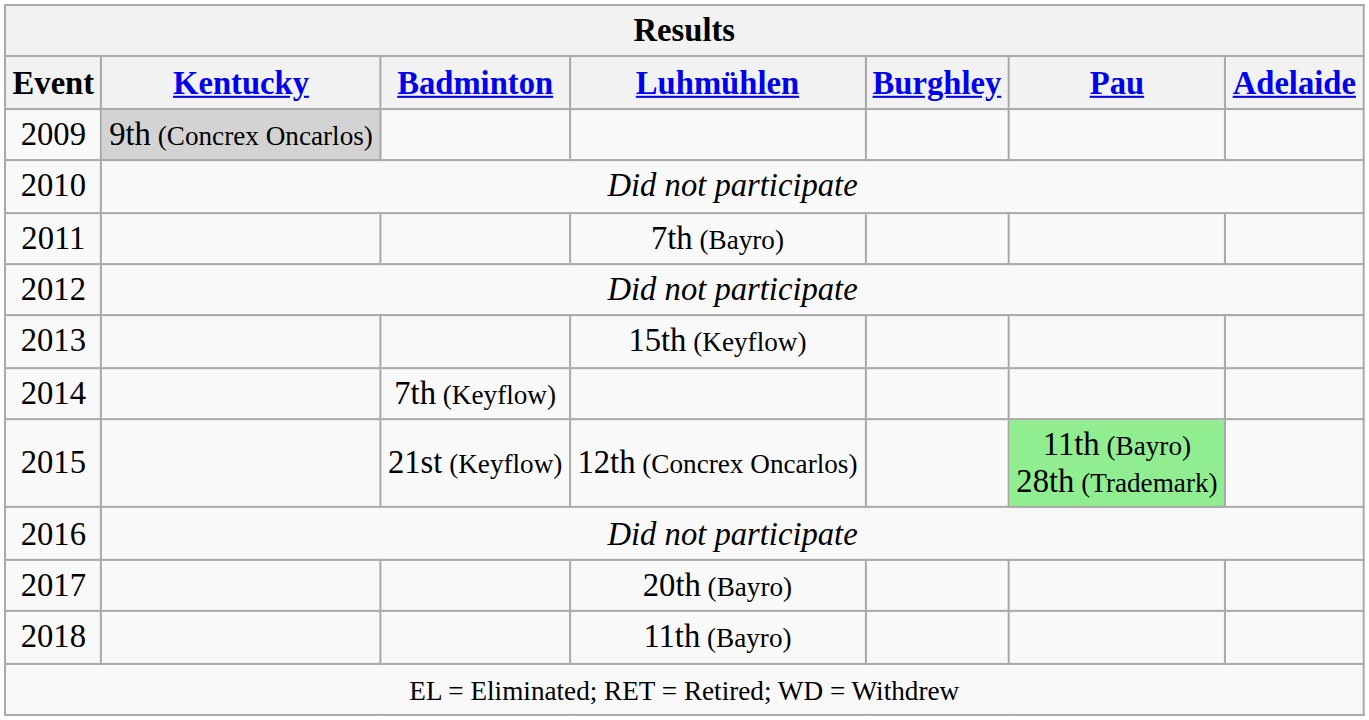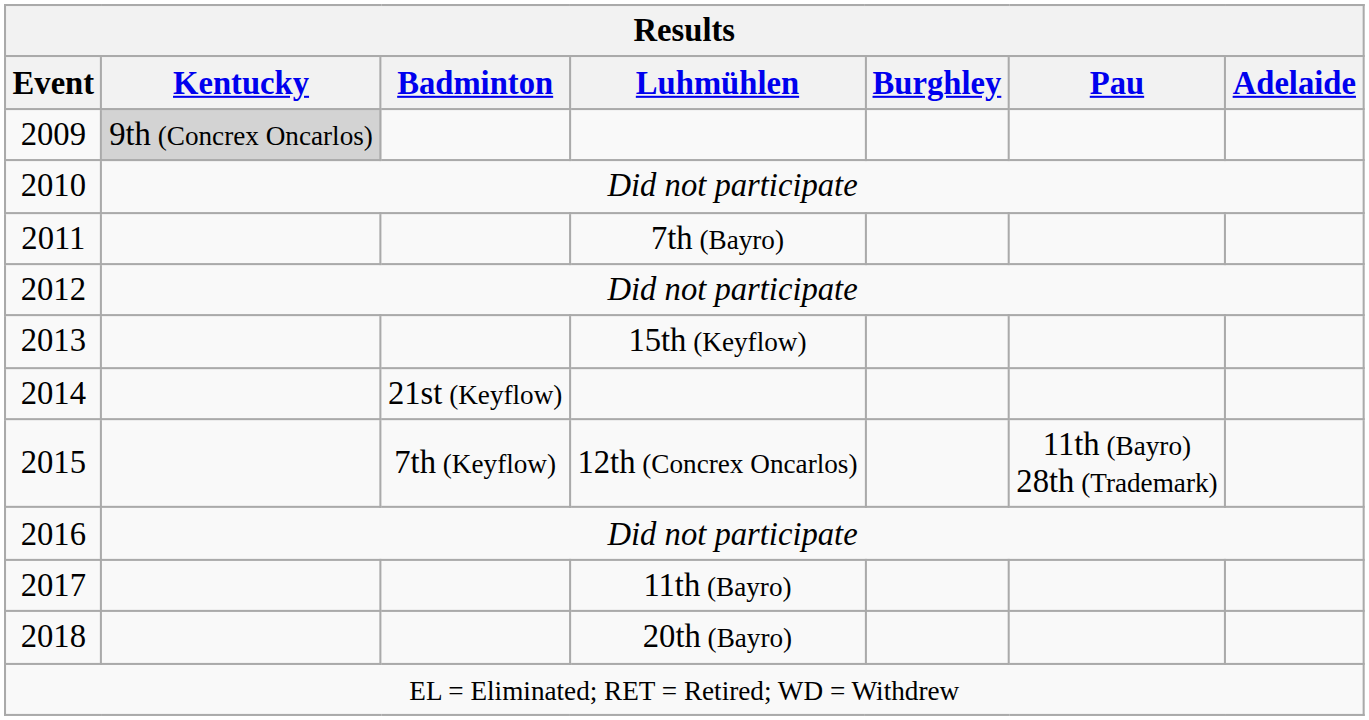 <table class="wikitable" style="text-align:center">
 <tr>
 <th colspan=13 align=center><strong>Results</strong></th>
 </tr>
 <tr>
 <th>Event</th>
 <th><a href='#'>Kentucky</a></th>
 <th><a href='#'>Badminton</a></th>
 <th><a href='#'>Luhmühlen</a></th>
 <th><a href='#'>Burghley</a></th>
 <th><a href='#'>Pau</a></th>
 <th><a href='#'>Adelaide</a></th>
 </tr>
 <tr>
 <td>2009</td>
 <td style="background: lightgrey;">9th<small> (Concrex Oncarlos)</small></td>
 <td></td>
 <td></td>
 <td></td>
 <td></td>
 <td></td>
 </tr>
 <tr>
 <td>2010</td>
 <td colspan="6"><em>Did not participate</em></td>
 </tr>
 <tr>
 <td>2011</td>
 <td></td>
 <td></td>
 <td>7th<small> (Bayro)</small></td>
 <td></td>
 <td></td>
 <td></td>
 </tr>
 <tr>
 <td>2012</td>
 <td colspan="6"><em>Did not participate</em></td>
 </tr>
 <tr>
 <td>2013</td>
 <td></td>
 <td></td>
 <td>15th<small> (Keyflow)</small></td>
 <td></td>
 <td></td>
 <td></td>
 </tr>
 <tr>
 <td>2014</td>
 <td></td>
-<td>7th<small> (Keyflow)</small></td>
+<td>21st<small> (Keyflow)</small></td>
 <td></td>
 <td></td>
 <td></td>
 <td></td>
 </tr>
 <tr>
 <td>2015</td>
 <td></td>
-<td>21st<small> (Keyflow)</small></td>
+<td>7th<small> (Keyflow)</small></td>
 <td>12th<small> (Concrex Oncarlos)</small></td>
 <td></td>
-<td style="background: lightgreen;">11th<small> (Bayro)</small><br>28th<small> (Trademark)</small></td>
+<td>11th<small> (Bayro)</small><br>28th<small> (Trademark)</small></td>
 <td></td>
 </tr>
 <tr>
 <td>2016</td>
 <td colspan="6"><em>Did not participate</em></td>
 </tr>
 <tr>
 <td>2017</td>
 <td></td>
 <td></td>
-<td>20th<small> (Bayro)</small></td>
+<td>11th<small> (Bayro)</small></td>
 <td></td>
 <td></td>
 <td></td>
 </tr>
 <tr>
 <td>2018</td>
 <td></td>
 <td></td>
-<td>11th<small> (Bayro)</small></td>
+<td>20th<small> (Bayro)</small></td>
 <td></td>
 <td></td>
 <td></td>
 </tr>
 <tr>
 <td colspan=13 align=center><small> EL = Eliminated; RET = Retired; WD = Withdrew </small></td>
 </tr>
 </table>
